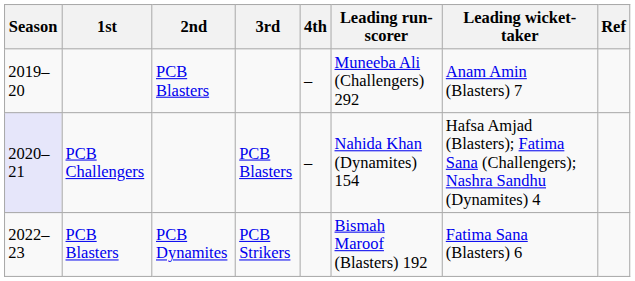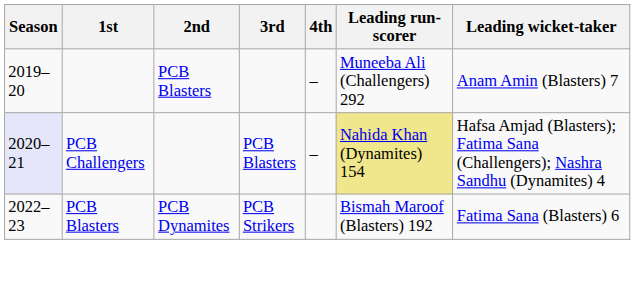 <table class="wikitable">
 <tr>
 <th>Season</th>
 <th>1st</th>
 <th>2nd</th>
 <th>3rd</th>
 <th>4th</th>
 <th>Leading run-scorer</th>
 <th>Leading wicket-taker</th>
-<th>Ref</th>
 </tr>
 <tr>
 <td>2019–20</td>
 <td></td>
 <td><a href='#'>PCB Blasters</a></td>
 <td></td>
 <td>–</td>
 <td><a href='#'>Muneeba Ali</a> (Challengers) 292</td>
 <td><a href='#'>Anam Amin</a> (Blasters) 7</td>
-<td></td>
 </tr>
 <tr>
 <td style="background: lavender;">2020–21</td>
 <td><a href='#'>PCB Challengers</a></td>
 <td></td>
 <td><a href='#'>PCB Blasters</a></td>
 <td>–</td>
-<td><a href='#'>Nahida Khan</a> (Dynamites) 154</td>
+<td style="background: khaki;"><a href='#'>Nahida Khan</a> (Dynamites) 154</td>
 <td>Hafsa Amjad (Blasters); <a href='#'>Fatima Sana</a> (Challengers); <a href='#'>Nashra Sandhu</a> (Dynamites) 4</td>
-<td></td>
 </tr>
 <tr>
 <td>2022–23</td>
 <td><a href='#'>PCB Blasters</a></td>
 <td><a href='#'>PCB Dynamites</a></td>
 <td><a href='#'>PCB Strikers</a></td>
 <td></td>
 <td><a href='#'>Bismah Maroof</a> (Blasters) 192</td>
 <td><a href='#'>Fatima Sana</a> (Blasters) 6</td>
-<td></td>
 </tr>
 </table>
